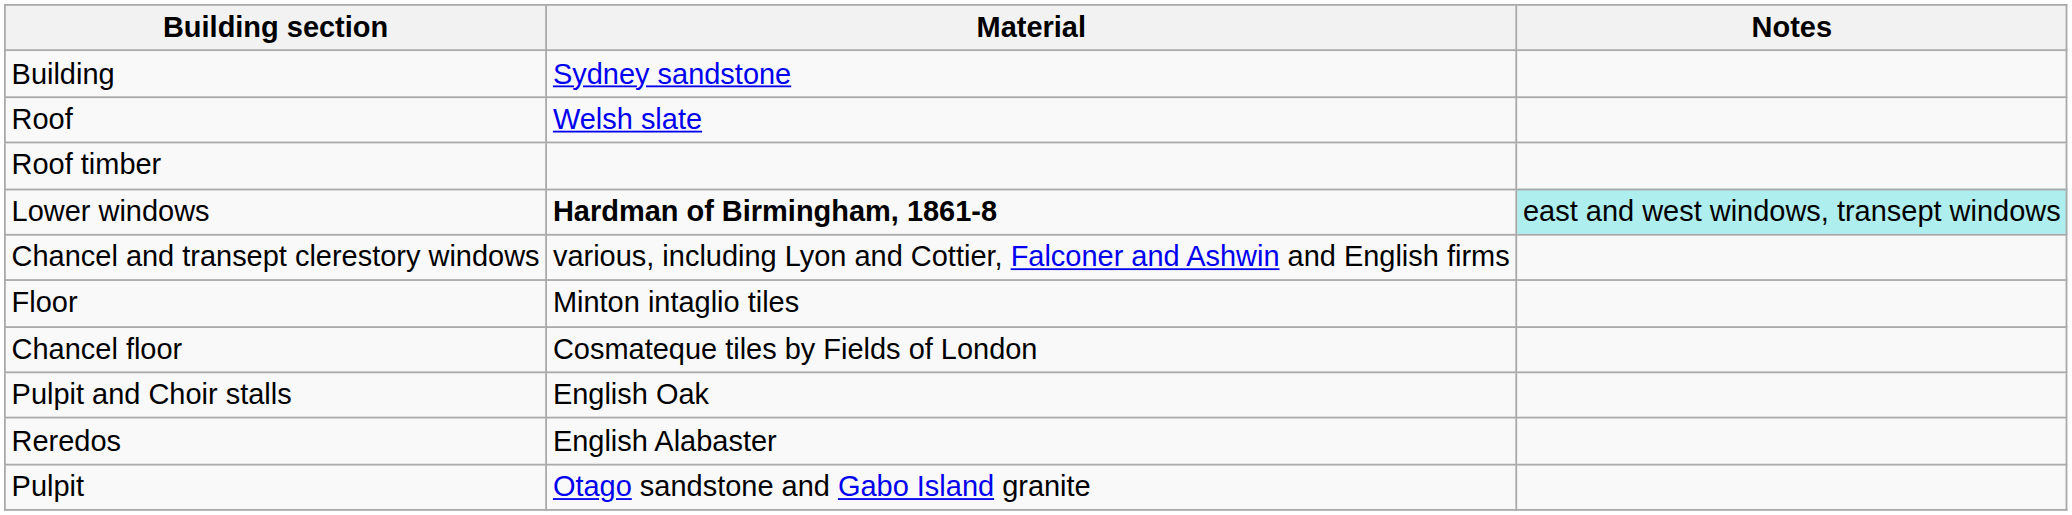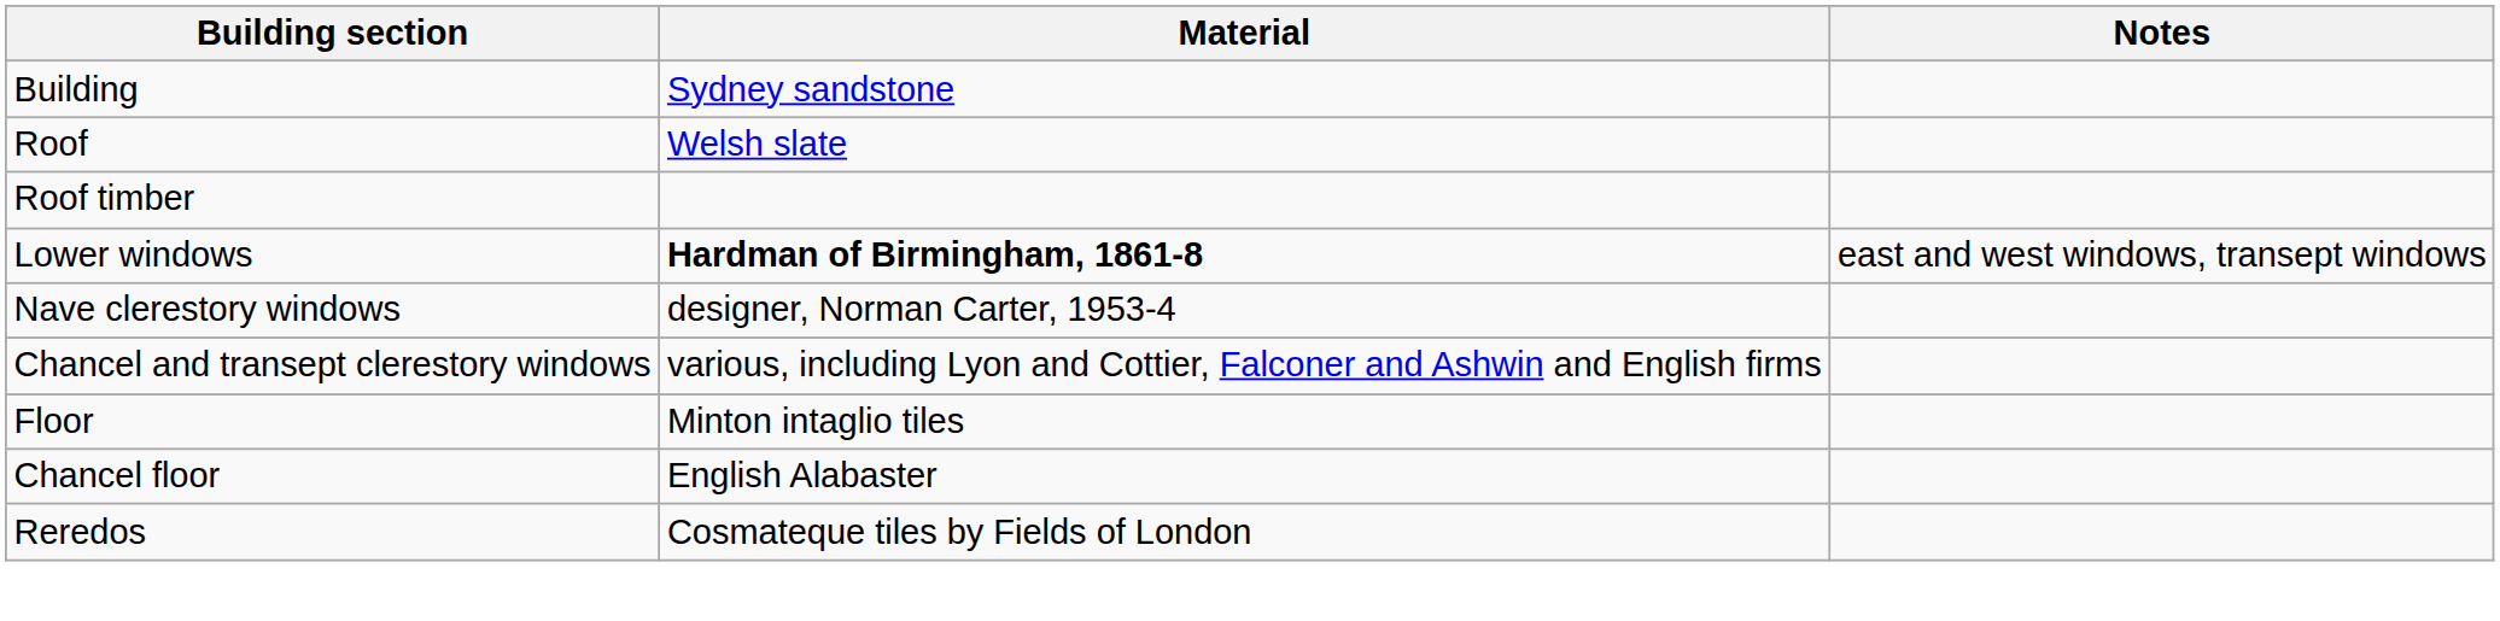 <table class="wikitable sortable">
 <tr>
 <th>Building section</th>
 <th>Material</th>
 <th>Notes</th>
 </tr>
 <tr>
 <td>Building</td>
 <td><a href='#'>Sydney sandstone</a></td>
 <td></td>
 </tr>
 <tr>
 <td>Roof</td>
 <td><a href='#'>Welsh slate</a></td>
 <td></td>
 </tr>
 <tr>
 <td>Roof timber</td>
 <td></td>
 <td></td>
 </tr>
 <tr>
 <td>Lower windows</td>
 <td><strong>Hardman of Birmingham, 1861-8</strong></td>
-<td style="background: paleturquoise;">east and west windows, transept windows</td>
+<td>east and west windows, transept windows</td>
+</tr>
+<tr>
+<td>Nave clerestory windows</td>
+<td>designer, Norman Carter, 1953-4</td>
+<td></td>
 </tr>
 <tr>
 <td>Chancel and transept clerestory windows</td>
 <td>various, including Lyon and Cottier, <a href='#'>Falconer and Ashwin</a> and English firms</td>
 <td></td>
 </tr>
 <tr>
 <td>Floor</td>
 <td>Minton intaglio tiles</td>
 <td></td>
 </tr>
 <tr>
 <td>Chancel floor</td>
-<td>Cosmateque tiles by Fields of London</td>
-<td></td>
-</tr>
-<tr>
-<td>Pulpit and Choir stalls</td>
-<td>English Oak</td>
+<td>English Alabaster</td>
 <td></td>
 </tr>
 <tr>
 <td>Reredos</td>
-<td>English Alabaster</td>
-<td></td>
-</tr>
-<tr>
-<td>Pulpit</td>
-<td><a href='#'>Otago</a> sandstone and <a href='#'>Gabo Island</a> granite</td>
+<td>Cosmateque tiles by Fields of London</td>
 <td></td>
 </tr>
 </table>
